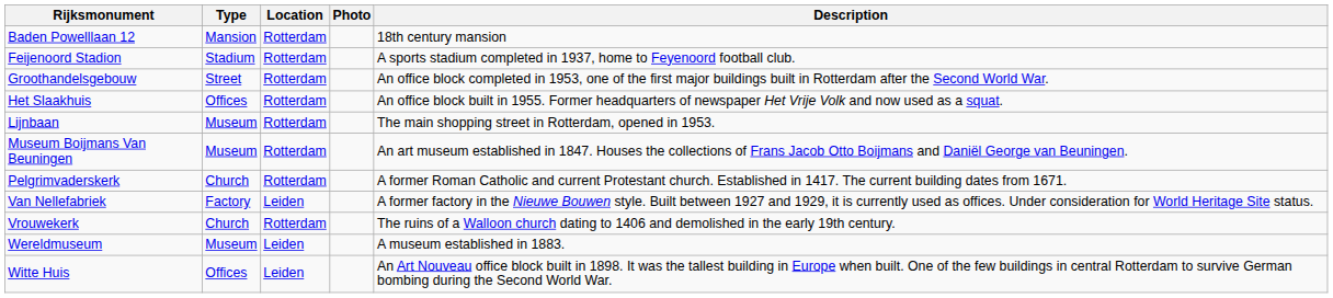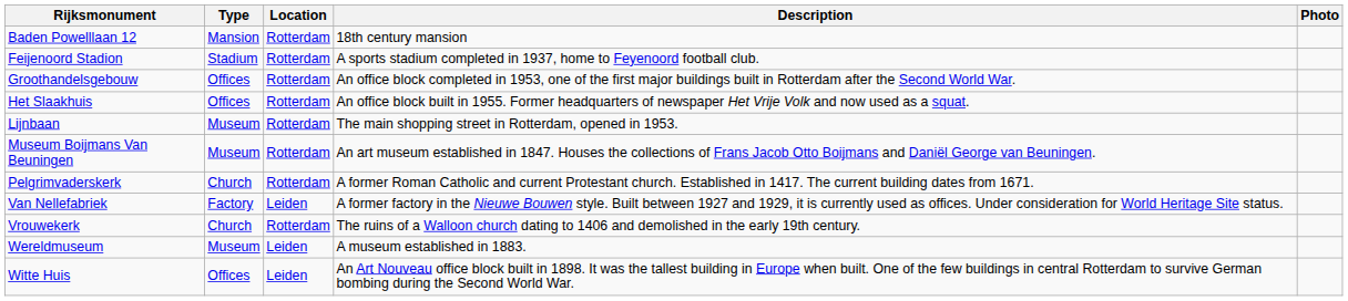 <table class="wikitable">
 <tr>
 <th>Rijksmonument</th>
 <th>Type</th>
 <th>Location</th>
+<th>Description</th>
 <th>Photo</th>
-<th>Description</th>
 </tr>
 <tr>
 <td><a href='#'>Baden Powelllaan 12</a></td>
 <td><a href='#'>Mansion</a></td>
 <td><a href='#'>Rotterdam</a></td>
+<td>18th century mansion</td>
 <td></td>
-<td>18th century mansion</td>
 </tr>
 <tr>
 <td><a href='#'>Feijenoord Stadion</a></td>
 <td><a href='#'>Stadium</a></td>
 <td><a href='#'>Rotterdam</a></td>
+<td>A sports stadium completed in 1937, home to <a href='#'>Feyenoord</a> football club.</td>
 <td></td>
-<td>A sports stadium completed in 1937, home to <a href='#'>Feyenoord</a> football club.</td>
 </tr>
 <tr>
 <td><a href='#'>Groothandelsgebouw</a></td>
-<td><a href='#'>Street</a></td>
+<td><a href='#'>Offices</a></td>
 <td><a href='#'>Rotterdam</a></td>
+<td>An office block completed in 1953, one of the first major buildings built in Rotterdam after the <a href='#'>Second World War</a>.</td>
 <td></td>
-<td>An office block completed in 1953, one of the first major buildings built in Rotterdam after the <a href='#'>Second World War</a>.</td>
 </tr>
 <tr>
 <td><a href='#'>Het Slaakhuis</a></td>
 <td><a href='#'>Offices</a></td>
 <td><a href='#'>Rotterdam</a></td>
+<td>An office block built in 1955. Former headquarters of newspaper <em>Het Vrije Volk</em> and now used as a <a href='#'>squat</a>.</td>
 <td></td>
-<td>An office block built in 1955. Former headquarters of newspaper <em>Het Vrije Volk</em> and now used as a <a href='#'>squat</a>.</td>
 </tr>
 <tr>
 <td><a href='#'>Lijnbaan</a></td>
 <td><a href='#'>Museum</a></td>
 <td><a href='#'>Rotterdam</a></td>
+<td>The main shopping street in Rotterdam, opened in 1953.</td>
 <td></td>
-<td>The main shopping street in Rotterdam, opened in 1953.</td>
 </tr>
 <tr>
 <td><a href='#'>Museum Boijmans Van Beuningen</a></td>
 <td><a href='#'>Museum</a></td>
 <td><a href='#'>Rotterdam</a></td>
+<td>An art museum established in 1847. Houses the collections of <a href='#'>Frans Jacob Otto Boijmans</a> and <a href='#'>Daniël George van Beuningen</a>.</td>
 <td></td>
-<td>An art museum established in 1847. Houses the collections of <a href='#'>Frans Jacob Otto Boijmans</a> and <a href='#'>Daniël George van Beuningen</a>.</td>
 </tr>
 <tr>
 <td><a href='#'>Pelgrimvaderskerk</a></td>
 <td><a href='#'>Church</a></td>
 <td><a href='#'>Rotterdam</a></td>
+<td>A former Roman Catholic and current Protestant church. Established in 1417. The current building dates from 1671.</td>
 <td></td>
-<td>A former Roman Catholic and current Protestant church. Established in 1417. The current building dates from 1671.</td>
 </tr>
 <tr>
 <td><a href='#'>Van Nellefabriek</a></td>
 <td><a href='#'>Factory</a></td>
 <td><a href='#'>Leiden</a></td>
+<td>A former factory in the <em><a href='#'>Nieuwe Bouwen</a></em> style. Built between 1927 and 1929, it is currently used as offices. Under consideration for <a href='#'>World Heritage Site</a> status.</td>
 <td></td>
-<td>A former factory in the <em><a href='#'>Nieuwe Bouwen</a></em> style. Built between 1927 and 1929, it is currently used as offices. Under consideration for <a href='#'>World Heritage Site</a> status.</td>
 </tr>
 <tr>
 <td><a href='#'>Vrouwekerk</a></td>
 <td><a href='#'>Church</a></td>
 <td><a href='#'>Rotterdam</a></td>
+<td>The ruins of a <a href='#'>Walloon church</a> dating to 1406 and demolished in the early 19th century.</td>
 <td></td>
-<td>The ruins of a <a href='#'>Walloon church</a> dating to 1406 and demolished in the early 19th century.</td>
 </tr>
 <tr>
 <td><a href='#'>Wereldmuseum</a></td>
 <td><a href='#'>Museum</a></td>
 <td><a href='#'>Leiden</a></td>
+<td>A museum established in 1883.</td>
 <td></td>
-<td>A museum established in 1883.</td>
 </tr>
 <tr>
 <td><a href='#'>Witte Huis</a></td>
 <td><a href='#'>Offices</a></td>
 <td><a href='#'>Leiden</a></td>
+<td>An <a href='#'>Art Nouveau</a> office block built in 1898. It was the tallest building in <a href='#'>Europe</a> when built. One of the few buildings in central Rotterdam to survive German bombing during the Second World War.</td>
 <td></td>
-<td>An <a href='#'>Art Nouveau</a> office block built in 1898. It was the tallest building in <a href='#'>Europe</a> when built. One of the few buildings in central Rotterdam to survive German bombing during the Second World War.</td>
 </tr>
 </table>
